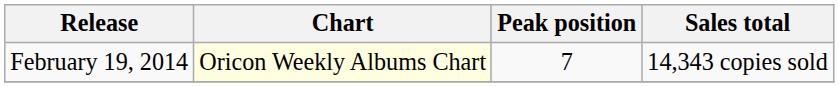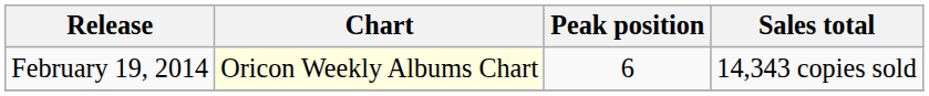 <table class="wikitable">
 <tr>
 <th>Release</th>
 <th>Chart</th>
 <th>Peak position</th>
 <th>Sales total</th>
 </tr>
 <tr>
 <td>February 19, 2014</td>
 <td style="background: lightyellow;">Oricon Weekly Albums Chart</td>
-<td align="center">7</td>
+<td align="center">6</td>
 <td>14,343 copies sold</td>
 </tr>
 <tr>
 </tr>
 </table>
